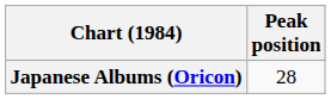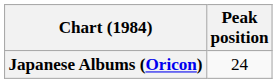 <table class="wikitable plainrowheaders" style="text-align:center">
 <tr>
 <th scope="col">Chart (1984)</th>
 <th scope="col">Peak<br> position</th>
 </tr>
 <tr>
 <th scope="row">Japanese Albums (<a href='#'>Oricon</a>)</th>
-<td>28</td>
+<td>24</td>
 </tr>
 </table>
